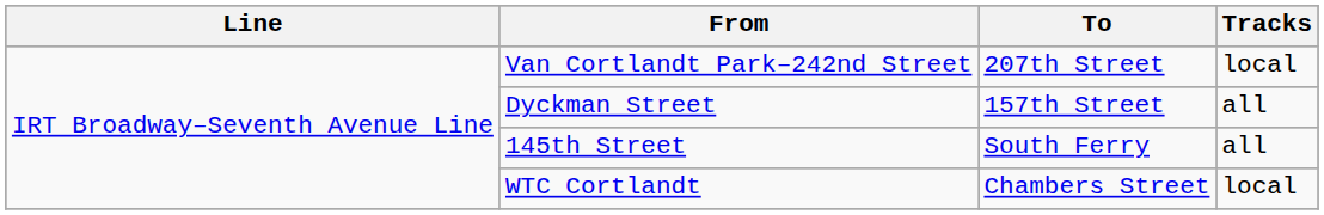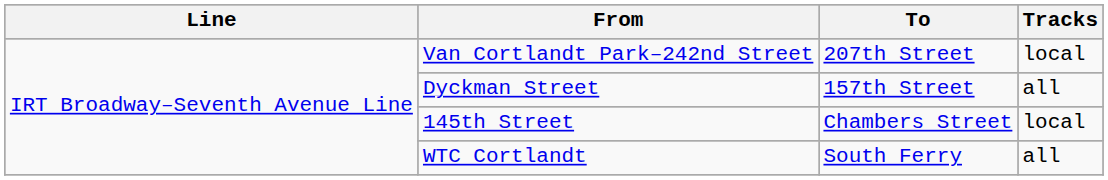 <table class="wikitable collapsible" style="font-size:95%">
 <tr>
 <th>Line</th>
 <th>From</th>
 <th>To</th>
 <th>Tracks</th>
 </tr>
 <tr>
 <td rowspan="4"><a href='#'>IRT Broadway–Seventh Avenue Line</a></td>
 <td><a href='#'>Van Cortlandt Park–242nd Street</a></td>
 <td><a href='#'>207th Street</a></td>
 <td>local</td>
 </tr>
 <tr>
 <td><a href='#'>Dyckman Street</a></td>
 <td><a href='#'>157th Street</a></td>
 <td>all</td>
 </tr>
 <tr>
 <td><a href='#'>145th Street</a></td>
+<td><a href='#'>Chambers Street</a></td>
+<td>local</td>
+</tr>
+<tr>
+<td><a href='#'>WTC Cortlandt</a></td>
 <td><a href='#'>South Ferry</a></td>
 <td>all</td>
 </tr>
-<tr>
-<td><a href='#'>WTC Cortlandt</a></td>
-<td><a href='#'>Chambers Street</a></td>
-<td>local</td>
-</tr>
 </table>
